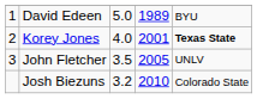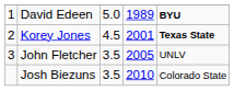 <table class="wikitable">
 <tr>
 </tr>
 <tr>
 <td>1</td>
 <td>David Edeen</td>
 <td>5.0</td>
 <td><a href='#'>1989</a></td>
-<td style="font-size:80%;">BYU</td>
+<td style="font-size:80%;"><strong>BYU</strong></td>
 </tr>
 <tr>
 <td>2</td>
 <td><a href='#'>Korey Jones</a></td>
-<td>4.0</td>
+<td>4.5</td>
 <td><a href='#'>2001</a></td>
 <td style="font-size:80%;"><strong>Texas State</strong></td>
 </tr>
 <tr>
 <td>3</td>
 <td>John Fletcher</td>
 <td>3.5</td>
 <td><a href='#'>2005</a></td>
 <td style="font-size:80%;">UNLV</td>
 </tr>
 <tr>
 <td></td>
 <td>Josh Biezuns</td>
-<td>3.2</td>
+<td>3.5</td>
 <td><a href='#'>2010</a></td>
 <td style="font-size:80%;">Colorado State</td>
 </tr>
 </table>
